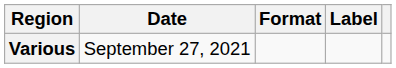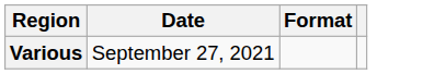 <table class="wikitable plainrowheaders">
 <tr>
 <th>Region</th>
 <th>Date</th>
 <th>Format</th>
-<th>Label</th>
 <th></th>
 </tr>
 <tr>
 <th scope="row">Various</th>
 <td>September 27, 2021</td>
 <td></td>
 <td></td>
-<td></td>
 </tr>
 </table>
